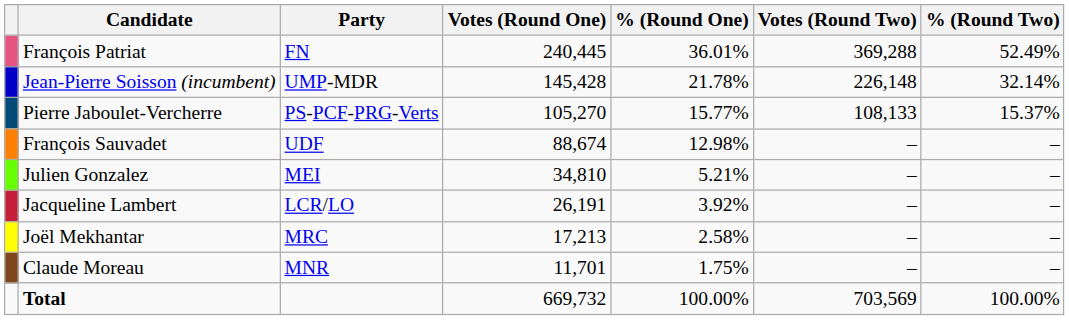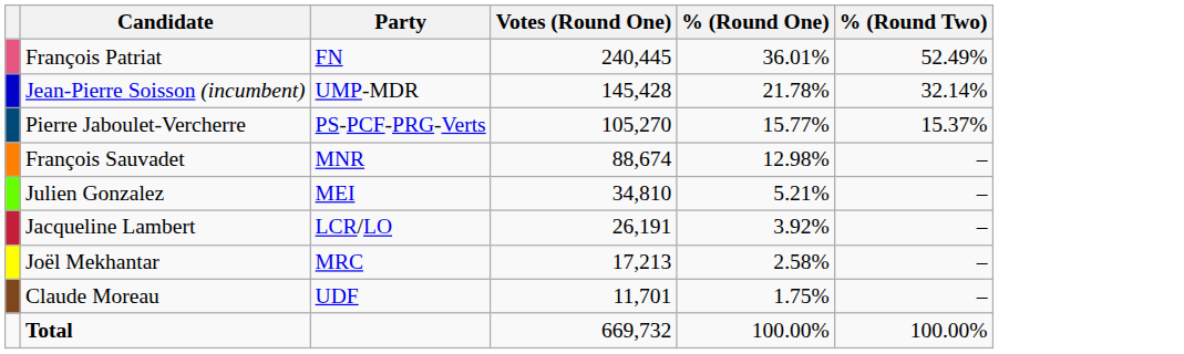 <table class="wikitable" style="text-align:right">
 <tr>
 <th></th>
 <th>Candidate</th>
 <th>Party</th>
 <th>Votes (Round One)</th>
 <th>% (Round One)</th>
-<th>Votes (Round Two)</th>
 <th>% (Round Two)</th>
 </tr>
 <tr>
 <td bgcolor="#E75480"> </td>
 <td align=left>François Patriat</td>
 <td align=left><a href='#'>FN</a></td>
 <td>240,445</td>
 <td>36.01%</td>
-<td>369,288</td>
 <td>52.49%</td>
 </tr>
 <tr>
 <td bgcolor="#0000C8"> </td>
 <td align=left><a href='#'>Jean-Pierre Soisson</a> <em>(incumbent)</em></td>
 <td align=left><a href='#'>UMP</a>-MDR</td>
 <td>145,428</td>
 <td>21.78%</td>
-<td>226,148</td>
 <td>32.14%</td>
 </tr>
 <tr>
 <td bgcolor="#004A77"> </td>
 <td align=left>Pierre Jaboulet-Vercherre</td>
 <td align=left><a href='#'>PS</a>-<a href='#'>PCF</a>-<a href='#'>PRG</a>-<a href='#'>Verts</a></td>
 <td>105,270</td>
 <td>15.77%</td>
-<td>108,133</td>
 <td>15.37%</td>
 </tr>
 <tr>
 <td bgcolor="#FF7F00"> </td>
 <td align=left>François Sauvadet</td>
-<td align=left><a href='#'>UDF</a></td>
+<td align=left><a href='#'>MNR</a></td>
 <td>88,674</td>
 <td>12.98%</td>
-<td>–</td>
 <td>–</td>
 </tr>
 <tr>
 <td bgcolor="#66FF00"> </td>
 <td align=left>Julien Gonzalez</td>
 <td align=left><a href='#'>MEI</a></td>
 <td>34,810</td>
 <td>5.21%</td>
 <td>–</td>
-<td>–</td>
 </tr>
 <tr>
 <td bgcolor="#C41E3A"> </td>
 <td align=left>Jacqueline Lambert</td>
 <td align=left><a href='#'>LCR</a>/<a href='#'>LO</a></td>
 <td>26,191</td>
 <td>3.92%</td>
-<td>–</td>
 <td>–</td>
 </tr>
 <tr>
 <td bgcolor="yellow"> </td>
 <td align=left>Joël Mekhantar</td>
 <td align=left><a href='#'>MRC</a></td>
 <td>17,213</td>
 <td>2.58%</td>
 <td>–</td>
-<td>–</td>
 </tr>
 <tr>
 <td bgcolor="#80461B"> </td>
 <td align=left>Claude Moreau</td>
-<td align=left><a href='#'>MNR</a></td>
+<td align=left><a href='#'>UDF</a></td>
 <td>11,701</td>
 <td>1.75%</td>
-<td>–</td>
 <td>–</td>
 </tr>
 <tr>
 <td></td>
 <td align=left><strong>Total</strong></td>
 <td align=left></td>
 <td>669,732</td>
 <td>100.00%</td>
-<td>703,569</td>
 <td>100.00%</td>
 </tr>
 </table>
